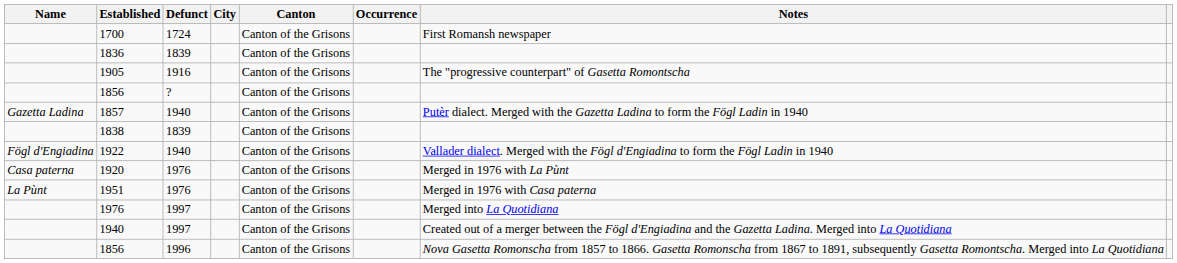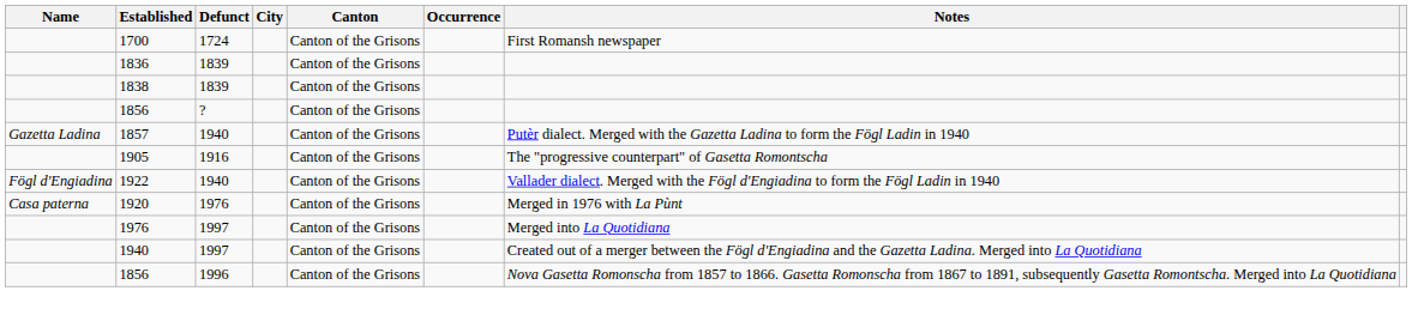 <table class="wikitable sortable" border="1">
 <tr>
 <th>Name</th>
 <th>Established</th>
 <th>Defunct</th>
 <th>City</th>
 <th>Canton</th>
 <th>Occurrence</th>
 <th class="unsortable" scope="col">Notes</th>
 <th class="unsortable" scope="col"></th>
 </tr>
 <tr>
 <td><em></em></td>
 <td>1700</td>
 <td>1724</td>
 <td></td>
 <td>Canton of the Grisons</td>
 <td></td>
 <td>First Romansh newspaper</td>
 <td></td>
 </tr>
 <tr>
 <td></td>
 <td>1836</td>
 <td>1839</td>
 <td></td>
 <td>Canton of the Grisons</td>
 <td></td>
 <td></td>
 <td></td>
 </tr>
 <tr>
 <td></td>
-<td>1905</td>
-<td>1916</td>
+<td>1838</td>
+<td>1839</td>
 <td></td>
 <td>Canton of the Grisons</td>
 <td></td>
-<td>The "progressive counterpart" of <em>Gasetta Romontscha</em></td>
+<td></td>
 <td></td>
 </tr>
 <tr>
 <td></td>
 <td>1856</td>
 <td>?</td>
 <td></td>
 <td>Canton of the Grisons</td>
 <td></td>
 <td></td>
 <td></td>
 </tr>
 <tr>
 <td><em>Gazetta Ladina</em></td>
 <td>1857</td>
 <td>1940</td>
 <td></td>
 <td>Canton of the Grisons</td>
 <td></td>
 <td><a href='#'>Putèr</a> dialect. Merged with the <em>Gazetta Ladina</em> to form the <em>Fögl Ladin</em> in 1940</td>
 <td></td>
 </tr>
 <tr>
 <td></td>
-<td>1838</td>
-<td>1839</td>
+<td>1905</td>
+<td>1916</td>
 <td></td>
 <td>Canton of the Grisons</td>
 <td></td>
-<td></td>
+<td>The "progressive counterpart" of <em>Gasetta Romontscha</em></td>
 <td></td>
 </tr>
 <tr>
 <td><em>Fögl d'Engiadina</em></td>
 <td>1922</td>
 <td>1940</td>
 <td></td>
 <td>Canton of the Grisons</td>
 <td></td>
 <td><a href='#'>Vallader dialect</a>. Merged with the <em>Fögl d'Engiadina</em> to form the <em>Fögl Ladin</em> in 1940</td>
 <td></td>
 </tr>
 <tr>
 <td><em>Casa paterna</em></td>
 <td>1920</td>
 <td>1976</td>
 <td></td>
 <td>Canton of the Grisons</td>
 <td></td>
 <td>Merged in 1976 with <em>La Pùnt</em></td>
-<td></td>
-</tr>
-<tr>
-<td><em>La Pùnt</em></td>
-<td>1951</td>
-<td>1976</td>
-<td></td>
-<td>Canton of the Grisons</td>
-<td></td>
-<td>Merged in 1976 with <em>Casa paterna</em></td>
 <td></td>
 </tr>
 <tr>
 <td><em></em></td>
 <td>1976</td>
 <td>1997</td>
 <td></td>
 <td>Canton of the Grisons</td>
 <td></td>
 <td>Merged into <em><a href='#'>La Quotidiana</a></em></td>
 <td></td>
 </tr>
 <tr>
 <td><em></em></td>
 <td>1940</td>
 <td>1997</td>
 <td></td>
 <td>Canton of the Grisons</td>
 <td></td>
 <td>Created out of a merger between the <em>Fögl d'Engiadina</em> and the <em>Gazetta Ladina</em>. Merged into <em><a href='#'>La Quotidiana</a></em></td>
 <td></td>
 </tr>
 <tr>
 <td><em></em></td>
 <td>1856</td>
 <td>1996</td>
 <td></td>
 <td>Canton of the Grisons</td>
 <td></td>
 <td><em>Nova Gasetta Romonscha</em> from 1857 to 1866. <em>Gasetta Romonscha</em> from 1867 to 1891, subsequently <em>Gasetta Romontscha</em>. Merged into <em>La Quotidiana</em></td>
 <td></td>
 </tr>
 </table>
